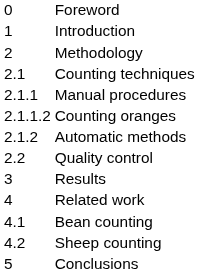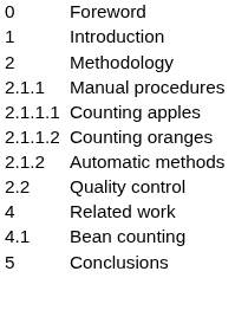 <table>
 <tr>
 <td>0</td>
 <td>Foreword</td>
 </tr>
 <tr>
 <td>1</td>
 <td>Introduction</td>
 </tr>
 <tr>
 <td>2</td>
 <td>Methodology</td>
 </tr>
 <tr>
-<td>2.1</td>
-<td>Counting techniques</td>
+<td>2.1.1</td>
+<td>Manual procedures</td>
 </tr>
 <tr>
-<td>2.1.1</td>
-<td>Manual procedures</td>
+<td>2.1.1.1 </td>
+<td>Counting apples</td>
 </tr>
 <tr>
 <td>2.1.1.2</td>
 <td>Counting oranges</td>
 </tr>
 <tr>
 <td>2.1.2</td>
 <td>Automatic methods</td>
 </tr>
 <tr>
 <td>2.2</td>
 <td>Quality control</td>
 </tr>
 <tr>
-<td>3</td>
-<td>Results</td>
-</tr>
-<tr>
 <td>4</td>
 <td>Related work</td>
 </tr>
 <tr>
 <td>4.1</td>
 <td>Bean counting</td>
 </tr>
 <tr>
-<td>4.2</td>
-<td>Sheep counting</td>
-</tr>
-<tr>
 <td>5</td>
 <td>Conclusions</td>
 </tr>
 </table>
